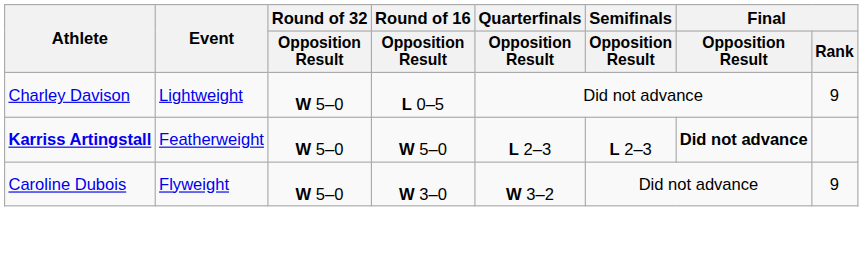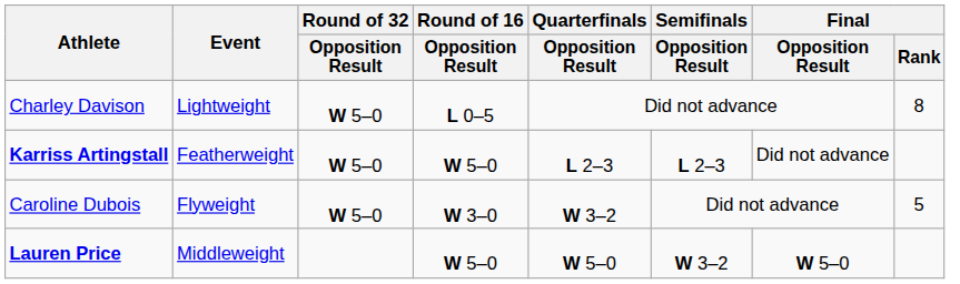 <table class=wikitable style=font-size:90%;text-align:center>
 <tr>
 <th rowspan=2>Athlete</th>
 <th rowspan=2>Event</th>
 <th>Round of 32</th>
 <th>Round of 16</th>
 <th>Quarterfinals</th>
 <th>Semifinals</th>
 <th colspan=2>Final</th>
 </tr>
 <tr style=font-size:95%>
 <th>Opposition<br>Result</th>
 <th>Opposition<br>Result</th>
 <th>Opposition<br>Result</th>
 <th>Opposition<br>Result</th>
 <th>Opposition<br>Result</th>
 <th>Rank</th>
 </tr>
 <tr>
 <td align=left><a href='#'>Charley Davison</a></td>
 <td align=left><a href='#'>Lightweight</a></td>
 <td><br><strong>W</strong> 5–0</td>
 <td><br><strong>L</strong> 0–5</td>
 <td colspan=3>Did not advance</td>
-<td>9</td>
+<td>8</td>
 </tr>
 <tr>
 <td align=left><strong><a href='#'>Karriss Artingstall</a></strong></td>
 <td align=left><a href='#'>Featherweight</a></td>
 <td><br><strong>W</strong> 5–0</td>
 <td><br><strong>W</strong> 5–0</td>
 <td><br><strong>L</strong> 2–3</td>
 <td><br><strong>L</strong> 2–3</td>
-<td><strong>Did not advance</strong></td>
+<td>Did not advance</td>
 <td></td>
 </tr>
 <tr>
 <td align=left><a href='#'>Caroline Dubois</a></td>
 <td align=left><a href='#'>Flyweight</a></td>
 <td><br><strong>W</strong> 5–0</td>
 <td><br><strong>W</strong> 3–0</td>
 <td><br><strong>W</strong> 3–2</td>
 <td colspan=2>Did not advance</td>
-<td>9</td>
+<td>5</td>
+</tr>
+<tr>
+<td align=left><strong><a href='#'>Lauren Price</a></strong></td>
+<td align=left><a href='#'>Middleweight</a></td>
+<td></td>
+<td><br><strong>W</strong> 5–0</td>
+<td><br><strong>W</strong> 5–0</td>
+<td><br><strong>W</strong> 3–2</td>
+<td><br><strong>W</strong> 5–0</td>
+<td></td>
 </tr>
 </table>
